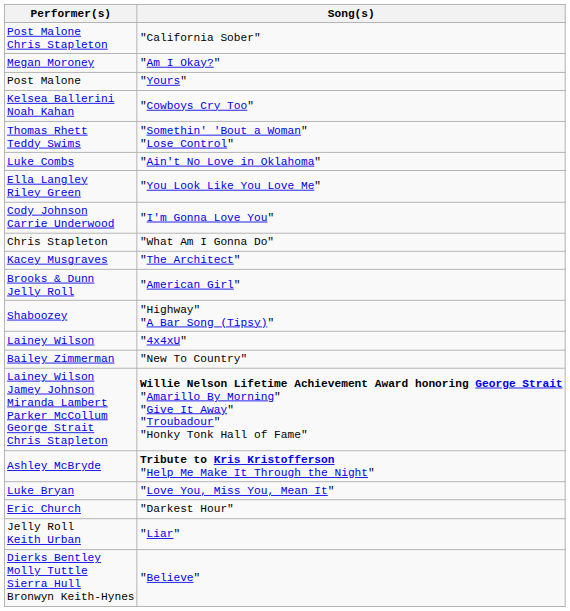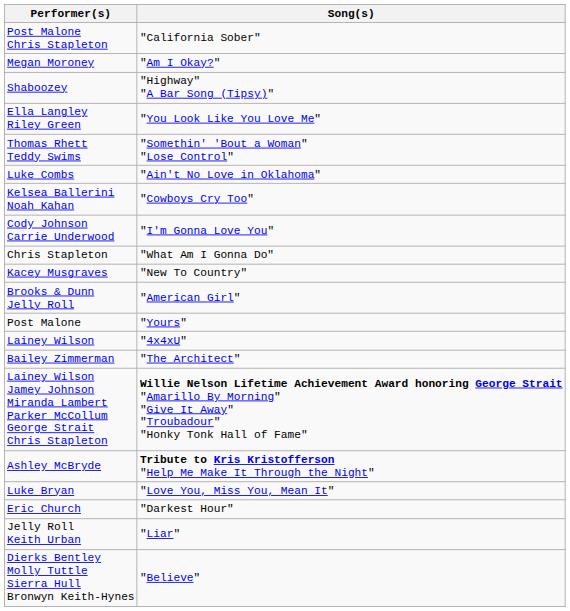 <table class="wikitable">
 <tr>
 <th>Performer(s)</th>
 <th>Song(s)</th>
 </tr>
 <tr>
 <td><a href='#'>Post Malone</a><br><a href='#'>Chris Stapleton</a></td>
 <td>"California Sober"</td>
 </tr>
 <tr>
 <td><a href='#'>Megan Moroney</a></td>
 <td>"<a href='#'>Am I Okay?</a>"</td>
 </tr>
 <tr>
-<td>Post Malone</td>
-<td>"<a href='#'>Yours</a>"</td>
+<td><a href='#'>Shaboozey</a></td>
+<td>"Highway"<br>"<a href='#'>A Bar Song (Tipsy)</a>"</td>
 </tr>
 <tr>
-<td><a href='#'>Kelsea Ballerini</a><br><a href='#'>Noah Kahan</a></td>
-<td>"<a href='#'>Cowboys Cry Too</a>"</td>
+<td><a href='#'>Ella Langley</a><br><a href='#'>Riley Green</a></td>
+<td>"<a href='#'>You Look Like You Love Me</a>"</td>
 </tr>
 <tr>
 <td><a href='#'>Thomas Rhett</a><br><a href='#'>Teddy Swims</a></td>
 <td>"<a href='#'>Somethin' 'Bout a Woman</a>"<br>"<a href='#'>Lose Control</a>"</td>
 </tr>
 <tr>
 <td><a href='#'>Luke Combs</a></td>
 <td>"<a href='#'>Ain't No Love in Oklahoma</a>"</td>
 </tr>
 <tr>
-<td><a href='#'>Ella Langley</a><br><a href='#'>Riley Green</a></td>
-<td>"<a href='#'>You Look Like You Love Me</a>"</td>
+<td><a href='#'>Kelsea Ballerini</a><br><a href='#'>Noah Kahan</a></td>
+<td>"<a href='#'>Cowboys Cry Too</a>"</td>
 </tr>
 <tr>
 <td><a href='#'>Cody Johnson</a><br><a href='#'>Carrie Underwood</a></td>
 <td>"<a href='#'>I'm Gonna Love You</a>"</td>
 </tr>
 <tr>
 <td>Chris Stapleton</td>
 <td>"What Am I Gonna Do"</td>
 </tr>
 <tr>
 <td><a href='#'>Kacey Musgraves</a></td>
-<td>"<a href='#'>The Architect</a>"</td>
+<td>"New To Country"</td>
 </tr>
 <tr>
 <td><a href='#'>Brooks & Dunn</a><br><a href='#'>Jelly Roll</a></td>
 <td>"<a href='#'>American Girl</a>"</td>
 </tr>
 <tr>
-<td><a href='#'>Shaboozey</a></td>
-<td>"Highway"<br>"<a href='#'>A Bar Song (Tipsy)</a>"</td>
+<td>Post Malone</td>
+<td>"<a href='#'>Yours</a>"</td>
 </tr>
 <tr>
 <td><a href='#'>Lainey Wilson</a></td>
 <td>"<a href='#'>4x4xU</a>"</td>
 </tr>
 <tr>
 <td><a href='#'>Bailey Zimmerman</a></td>
-<td>"New To Country"</td>
+<td>"<a href='#'>The Architect</a>"</td>
 </tr>
 <tr>
 <td><a href='#'>Lainey Wilson</a><br><a href='#'>Jamey Johnson</a><br><a href='#'>Miranda Lambert</a><br><a href='#'>Parker McCollum</a><br><a href='#'>George Strait</a><br><a href='#'>Chris Stapleton</a></td>
 <td><strong>Willie Nelson Lifetime Achievement Award honoring <a href='#'>George Strait</a></strong><br>"<a href='#'>Amarillo By Morning</a>"<br>"<a href='#'>Give It Away</a>"<br>"<a href='#'>Troubadour</a>"<br>"Honky Tonk Hall of Fame"</td>
 </tr>
 <tr>
 <td><a href='#'>Ashley McBryde</a></td>
 <td><strong>Tribute to <a href='#'>Kris Kristofferson</a></strong><br>"<a href='#'>Help Me Make It Through the Night</a>"</td>
 </tr>
 <tr>
 <td><a href='#'>Luke Bryan</a></td>
 <td>"<a href='#'>Love You, Miss You, Mean It</a>"</td>
 </tr>
 <tr>
 <td><a href='#'>Eric Church</a></td>
 <td>"Darkest Hour"</td>
 </tr>
 <tr>
 <td>Jelly Roll<br><a href='#'>Keith Urban</a></td>
 <td>"<a href='#'>Liar</a>"</td>
 </tr>
 <tr>
 <td><a href='#'>Dierks Bentley</a><br><a href='#'>Molly Tuttle</a><br><a href='#'>Sierra Hull</a><br>Bronwyn Keith-Hynes</td>
 <td>"<a href='#'>Believe</a>"</td>
 </tr>
 </table>
